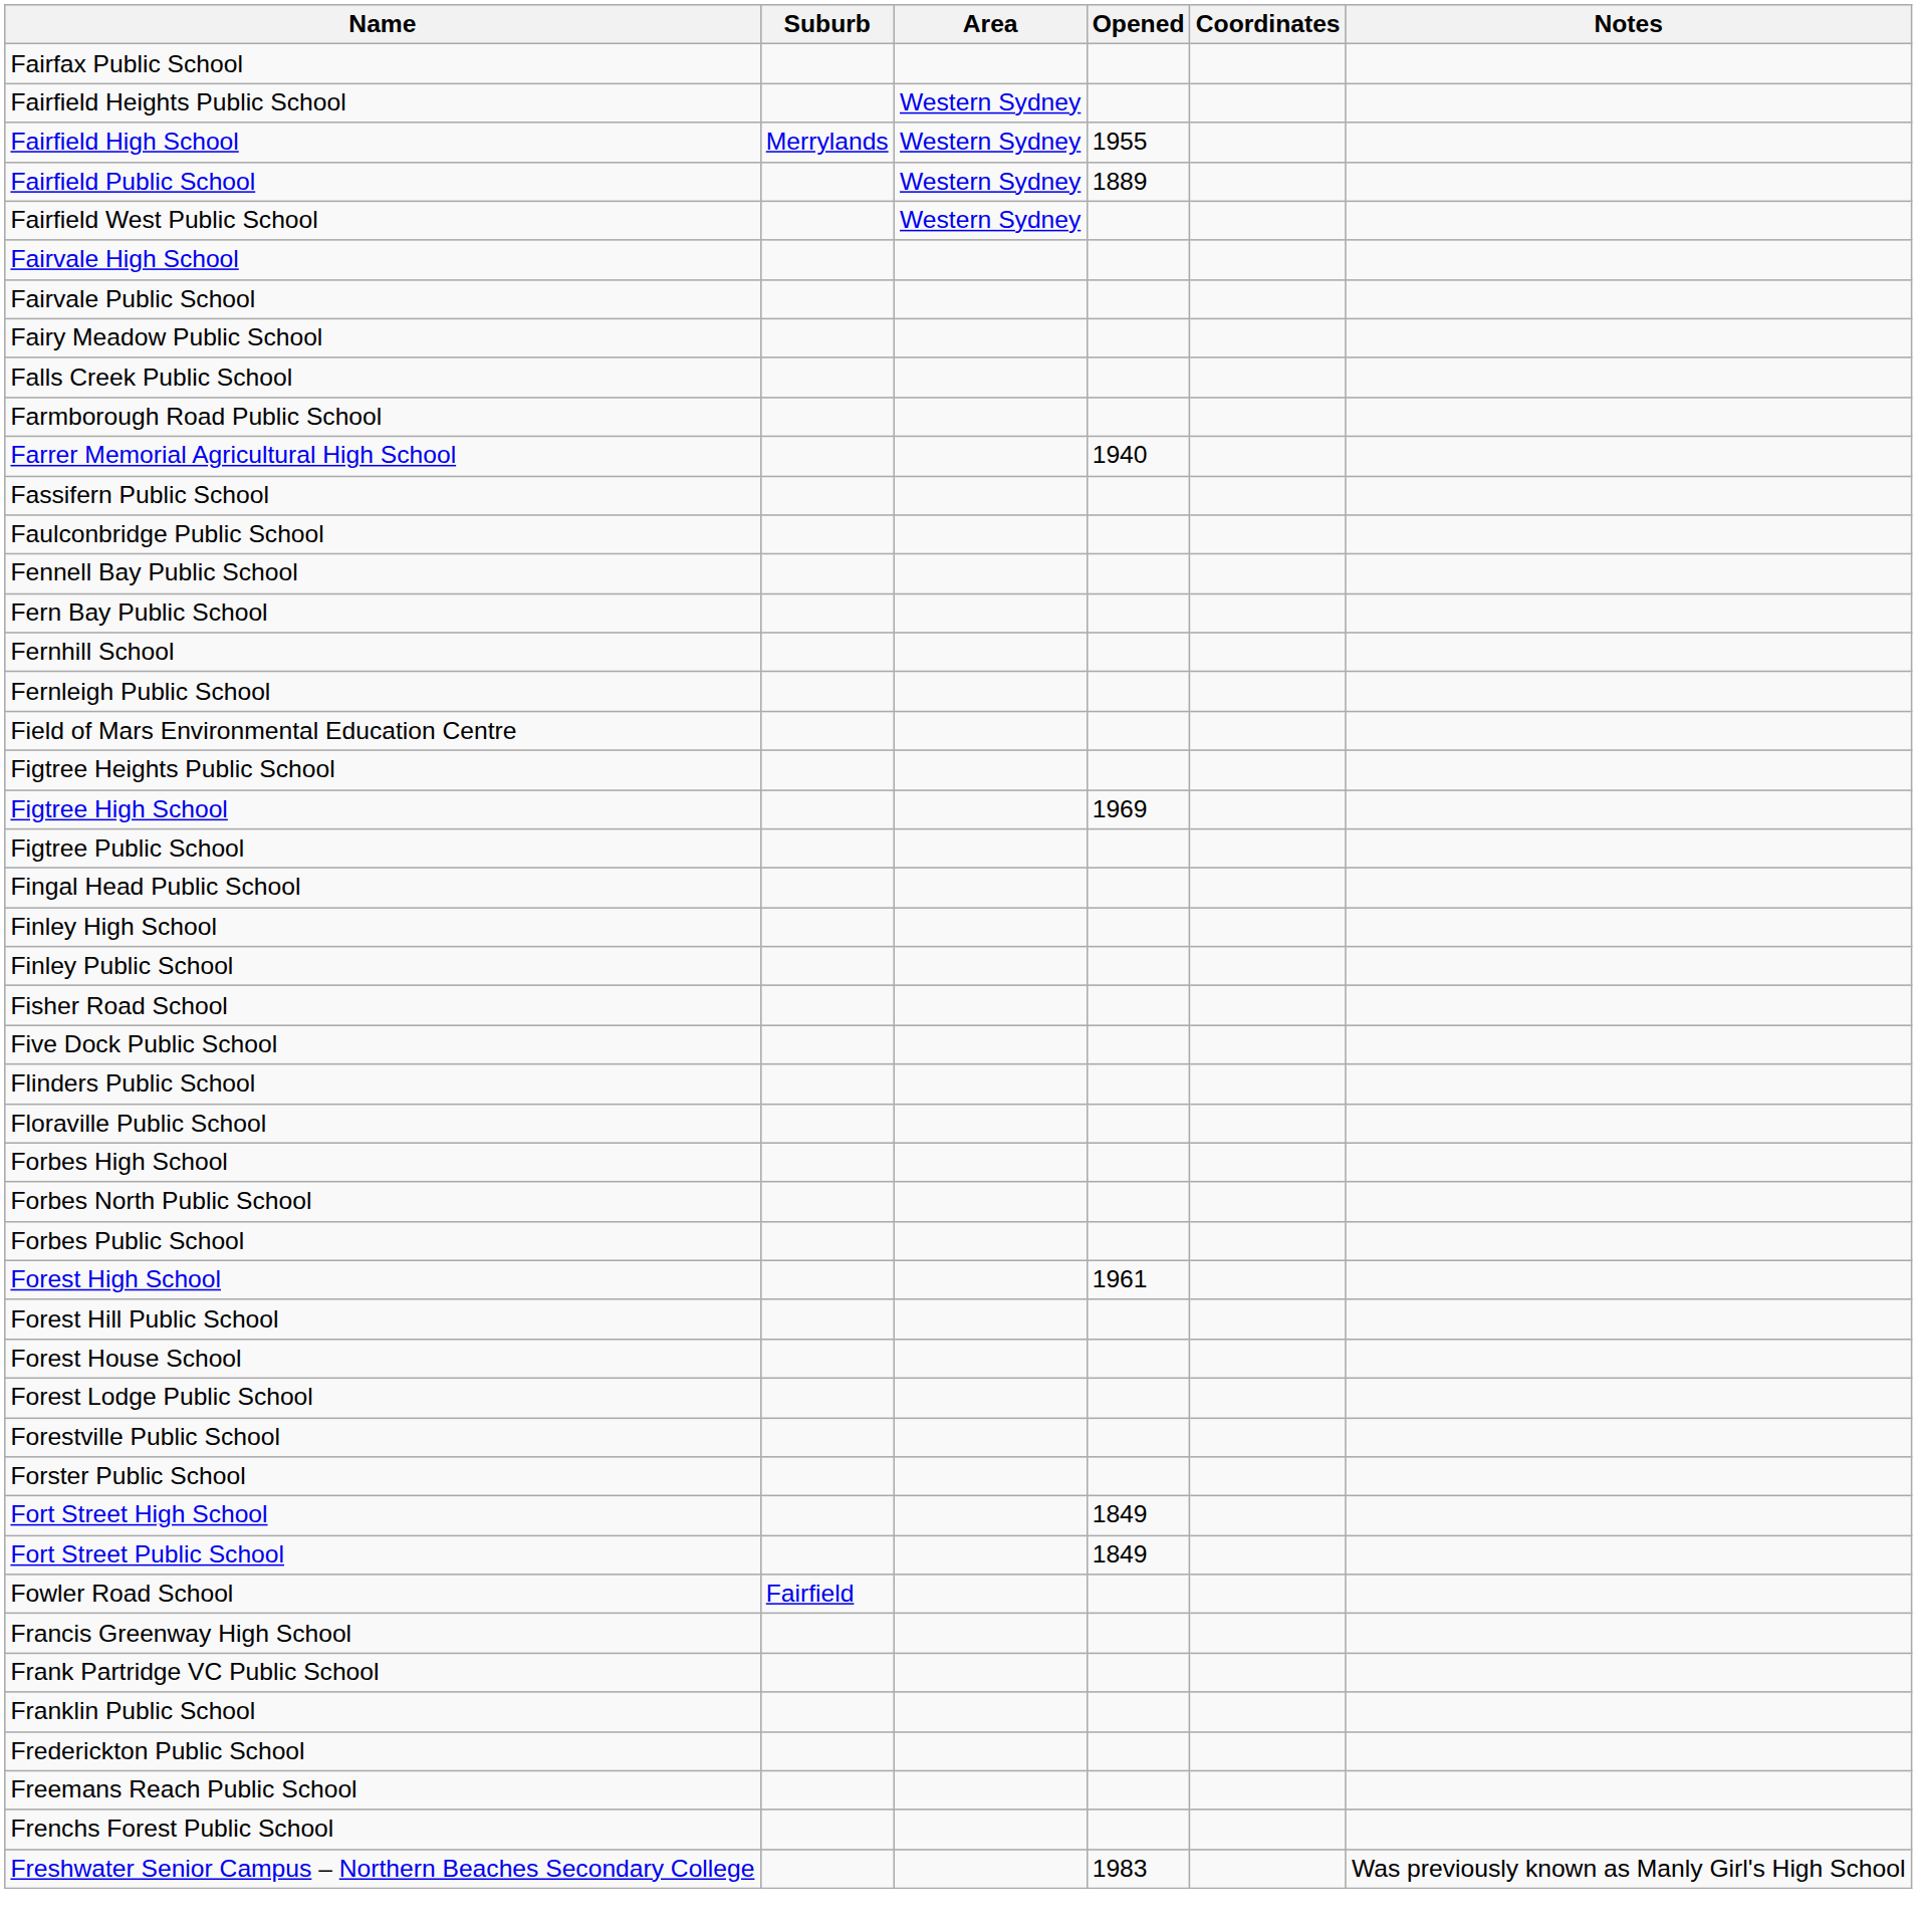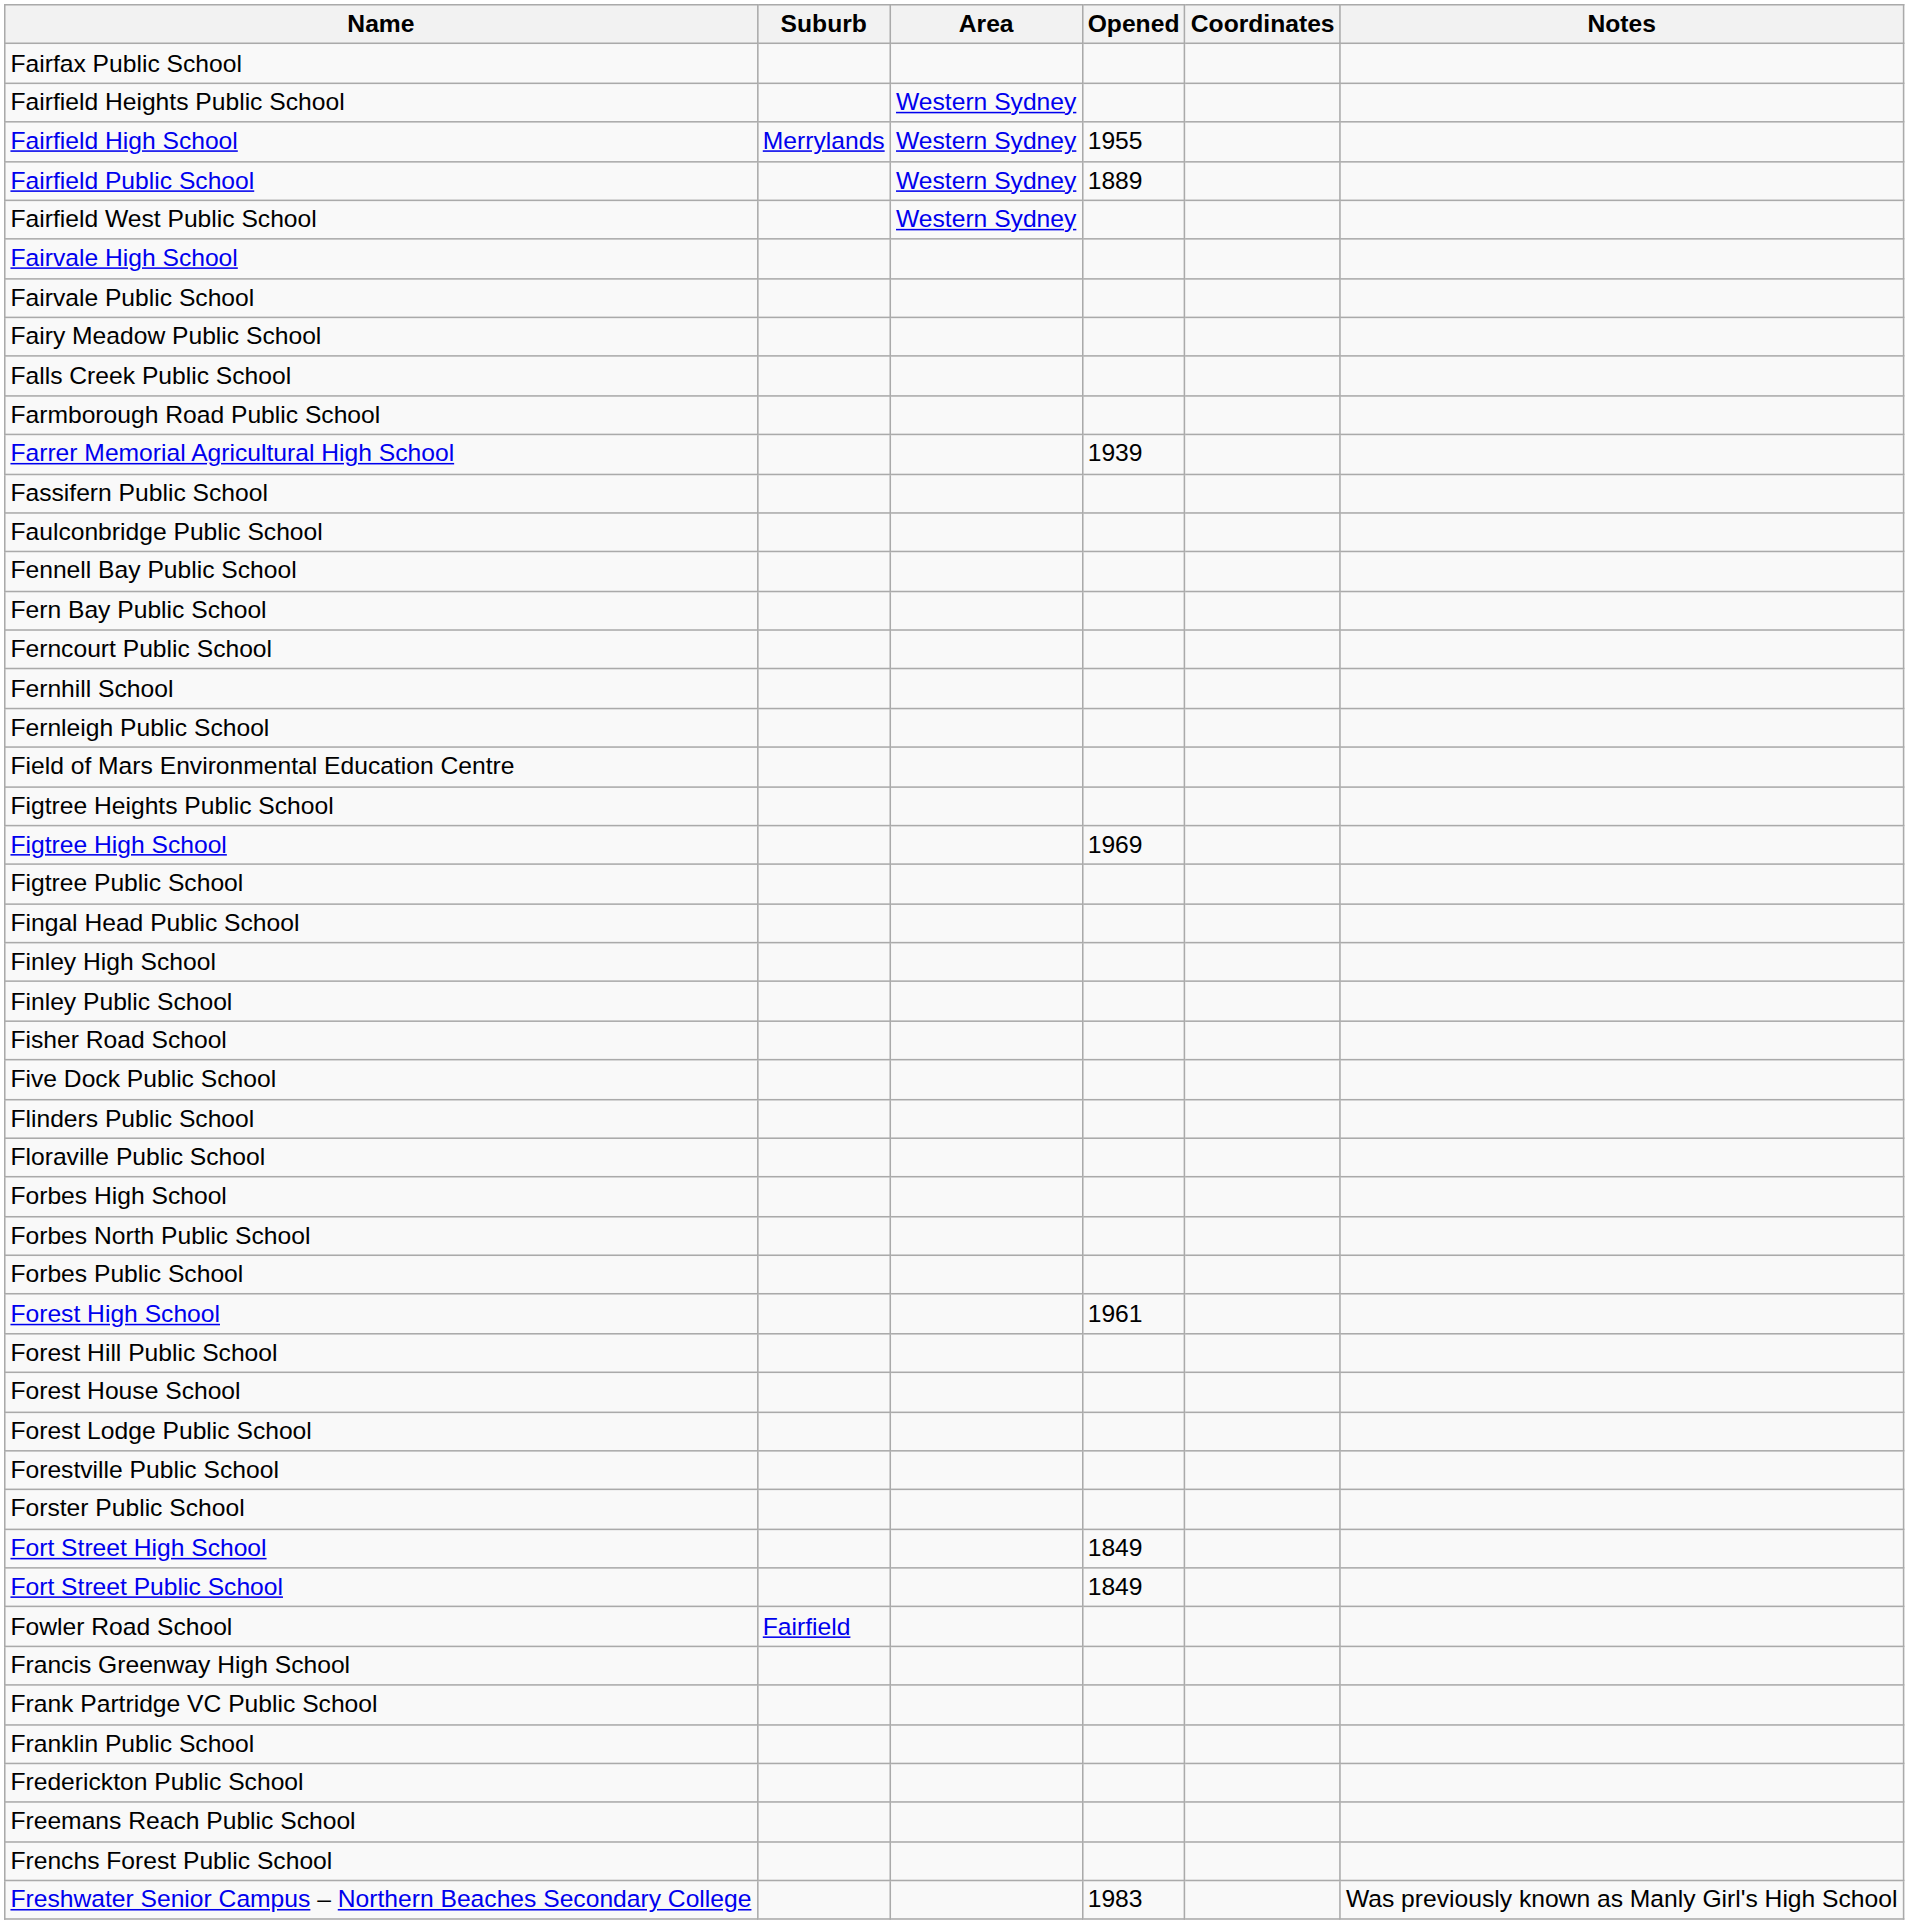 <table class="wikitable sortable">
 <tr>
 <th>Name</th>
 <th>Suburb</th>
 <th>Area</th>
 <th>Opened</th>
 <th>Coordinates</th>
 <th>Notes</th>
 </tr>
 <tr>
 <td>Fairfax Public School</td>
 <td></td>
 <td></td>
 <td></td>
 <td></td>
 <td></td>
 </tr>
 <tr>
 <td>Fairfield Heights Public School</td>
 <td></td>
 <td><a href='#'>Western Sydney</a></td>
 <td></td>
 <td></td>
 <td></td>
 </tr>
 <tr>
 <td><a href='#'>Fairfield High School</a></td>
 <td><a href='#'>Merrylands</a></td>
 <td><a href='#'>Western Sydney</a></td>
 <td>1955</td>
 <td></td>
 <td></td>
 </tr>
 <tr>
 <td><a href='#'>Fairfield Public School</a></td>
 <td></td>
 <td><a href='#'>Western Sydney</a></td>
 <td>1889</td>
 <td></td>
 <td></td>
 </tr>
 <tr>
 <td>Fairfield West Public School</td>
 <td></td>
 <td><a href='#'>Western Sydney</a></td>
 <td></td>
 <td></td>
 <td></td>
 </tr>
 <tr>
 <td><a href='#'>Fairvale High School</a></td>
 <td></td>
 <td></td>
 <td></td>
 <td></td>
 <td></td>
 </tr>
 <tr>
 <td>Fairvale Public School</td>
 <td></td>
 <td></td>
 <td></td>
 <td></td>
 <td></td>
 </tr>
 <tr>
 <td>Fairy Meadow Public School</td>
 <td></td>
 <td></td>
 <td></td>
 <td></td>
 <td></td>
 </tr>
 <tr>
 <td>Falls Creek Public School</td>
 <td></td>
 <td></td>
 <td></td>
 <td></td>
 <td></td>
 </tr>
 <tr>
 <td>Farmborough Road Public School</td>
 <td></td>
 <td></td>
 <td></td>
 <td></td>
 <td></td>
 </tr>
 <tr>
 <td><a href='#'>Farrer Memorial Agricultural High School</a></td>
 <td></td>
 <td></td>
-<td>1940</td>
+<td>1939</td>
 <td></td>
 <td></td>
 </tr>
 <tr>
 <td>Fassifern Public School</td>
 <td></td>
 <td></td>
 <td></td>
 <td></td>
 <td></td>
 </tr>
 <tr>
 <td>Faulconbridge Public School</td>
 <td></td>
 <td></td>
 <td></td>
 <td></td>
 <td></td>
 </tr>
 <tr>
 <td>Fennell Bay Public School</td>
 <td></td>
 <td></td>
 <td></td>
 <td></td>
 <td></td>
 </tr>
 <tr>
 <td>Fern Bay Public School</td>
+<td></td>
+<td></td>
+<td></td>
+<td></td>
+<td></td>
+</tr>
+<tr>
+<td>Ferncourt Public School</td>
 <td></td>
 <td></td>
 <td></td>
 <td></td>
 <td></td>
 </tr>
 <tr>
 <td>Fernhill School</td>
 <td></td>
 <td></td>
 <td></td>
 <td></td>
 <td></td>
 </tr>
 <tr>
 <td>Fernleigh Public School</td>
 <td></td>
 <td></td>
 <td></td>
 <td></td>
 <td></td>
 </tr>
 <tr>
 <td>Field of Mars Environmental Education Centre</td>
 <td></td>
 <td></td>
 <td></td>
 <td></td>
 <td></td>
 </tr>
 <tr>
 <td>Figtree Heights Public School</td>
 <td></td>
 <td></td>
 <td></td>
 <td></td>
 <td></td>
 </tr>
 <tr>
 <td><a href='#'>Figtree High School</a></td>
 <td></td>
 <td></td>
 <td>1969</td>
 <td></td>
 <td></td>
 </tr>
 <tr>
 <td>Figtree Public School</td>
 <td></td>
 <td></td>
 <td></td>
 <td></td>
 <td></td>
 </tr>
 <tr>
 <td>Fingal Head Public School</td>
 <td></td>
 <td></td>
 <td></td>
 <td></td>
 <td></td>
 </tr>
 <tr>
 <td>Finley High School</td>
 <td></td>
 <td></td>
 <td></td>
 <td></td>
 <td></td>
 </tr>
 <tr>
 <td>Finley Public School</td>
 <td></td>
 <td></td>
 <td></td>
 <td></td>
 <td></td>
 </tr>
 <tr>
 <td>Fisher Road School</td>
 <td></td>
 <td></td>
 <td></td>
 <td></td>
 <td></td>
 </tr>
 <tr>
 <td>Five Dock Public School</td>
 <td></td>
 <td></td>
 <td></td>
 <td></td>
 <td></td>
 </tr>
 <tr>
 <td>Flinders Public School</td>
 <td></td>
 <td></td>
 <td></td>
 <td></td>
 <td></td>
 </tr>
 <tr>
 <td>Floraville Public School</td>
 <td></td>
 <td></td>
 <td></td>
 <td></td>
 <td></td>
 </tr>
 <tr>
 <td>Forbes High School</td>
 <td></td>
 <td></td>
 <td></td>
 <td></td>
 <td></td>
 </tr>
 <tr>
 <td>Forbes North Public School</td>
 <td></td>
 <td></td>
 <td></td>
 <td></td>
 <td></td>
 </tr>
 <tr>
 <td>Forbes Public School</td>
 <td></td>
 <td></td>
 <td></td>
 <td></td>
 <td></td>
 </tr>
 <tr>
 <td><a href='#'>Forest High School</a></td>
 <td></td>
 <td></td>
 <td>1961</td>
 <td></td>
 <td></td>
 </tr>
 <tr>
 <td>Forest Hill Public School</td>
 <td></td>
 <td></td>
 <td></td>
 <td></td>
 <td></td>
 </tr>
 <tr>
 <td>Forest House School</td>
 <td></td>
 <td></td>
 <td></td>
 <td></td>
 <td></td>
 </tr>
 <tr>
 <td>Forest Lodge Public School</td>
 <td></td>
 <td></td>
 <td></td>
 <td></td>
 <td></td>
 </tr>
 <tr>
 <td>Forestville Public School</td>
 <td></td>
 <td></td>
 <td></td>
 <td></td>
 <td></td>
 </tr>
 <tr>
 <td>Forster Public School</td>
 <td></td>
 <td></td>
 <td></td>
 <td></td>
 <td></td>
 </tr>
 <tr>
 <td><a href='#'>Fort Street High School</a></td>
 <td></td>
 <td></td>
 <td>1849</td>
 <td></td>
 <td></td>
 </tr>
 <tr>
 <td><a href='#'>Fort Street Public School</a></td>
 <td></td>
 <td></td>
 <td>1849</td>
 <td></td>
 <td></td>
 </tr>
 <tr>
 <td>Fowler Road School</td>
 <td><a href='#'>Fairfield</a></td>
 <td></td>
 <td></td>
 <td></td>
 <td></td>
 </tr>
 <tr>
 <td>Francis Greenway High School</td>
 <td></td>
 <td></td>
 <td></td>
 <td></td>
 <td></td>
 </tr>
 <tr>
 <td>Frank Partridge VC Public School</td>
 <td></td>
 <td></td>
 <td></td>
 <td></td>
 <td></td>
 </tr>
 <tr>
 <td>Franklin Public School</td>
 <td></td>
 <td></td>
 <td></td>
 <td></td>
 <td></td>
 </tr>
 <tr>
 <td>Frederickton Public School</td>
 <td></td>
 <td></td>
 <td></td>
 <td></td>
 <td></td>
 </tr>
 <tr>
 <td>Freemans Reach Public School</td>
 <td></td>
 <td></td>
 <td></td>
 <td></td>
 <td></td>
 </tr>
 <tr>
 <td>Frenchs Forest Public School</td>
 <td></td>
 <td></td>
 <td></td>
 <td></td>
 <td></td>
 </tr>
 <tr>
 <td><a href='#'>Freshwater Senior Campus</a> – <a href='#'>Northern Beaches Secondary College</a></td>
 <td></td>
 <td></td>
 <td>1983</td>
 <td></td>
 <td>Was previously known as Manly Girl's High School</td>
 </tr>
 </table>
